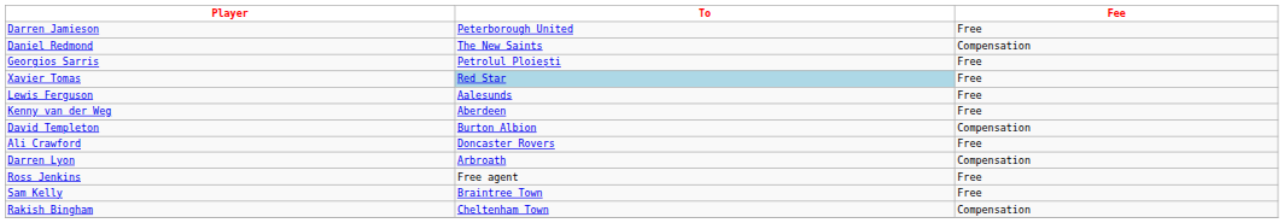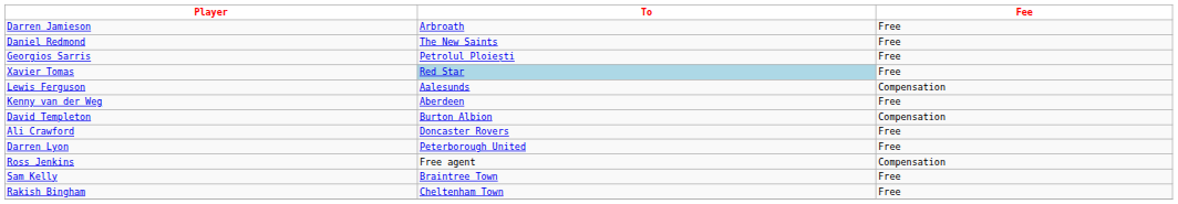 <table class="wikitable" style="text-align:left; font-size:95%;width:98%;">
 <tr>
 <th style="background:white; color:red;">Player</th>
 <th style="background:white; color:red;">To</th>
 <th style="background:white; color:red;">Fee</th>
 </tr>
 <tr>
 <td> <a href='#'>Darren Jamieson</a></td>
-<td> <a href='#'>Peterborough United</a></td>
+<td> <a href='#'>Arbroath</a></td>
 <td>Free</td>
 </tr>
 <tr>
 <td> <a href='#'>Daniel Redmond</a></td>
 <td> <a href='#'>The New Saints</a></td>
-<td>Compensation</td>
+<td>Free</td>
 </tr>
 <tr>
 <td> <a href='#'>Georgios Sarris</a></td>
 <td> <a href='#'>Petrolul Ploiești</a></td>
 <td>Free</td>
 </tr>
 <tr>
 <td> <a href='#'>Xavier Tomas</a></td>
 <td style="background: lightblue;"> <a href='#'>Red Star</a></td>
 <td>Free</td>
 </tr>
 <tr>
 <td> <a href='#'>Lewis Ferguson</a></td>
 <td> <a href='#'>Aalesunds</a></td>
-<td>Free</td>
+<td>Compensation</td>
 </tr>
 <tr>
 <td> <a href='#'>Kenny van der Weg</a></td>
 <td> <a href='#'>Aberdeen</a></td>
 <td>Free</td>
 </tr>
 <tr>
 <td> <a href='#'>David Templeton</a></td>
 <td> <a href='#'>Burton Albion</a></td>
 <td>Compensation</td>
 </tr>
 <tr>
 <td> <a href='#'>Ali Crawford</a></td>
 <td> <a href='#'>Doncaster Rovers</a></td>
 <td>Free</td>
 </tr>
 <tr>
 <td> <a href='#'>Darren Lyon</a></td>
-<td> <a href='#'>Arbroath</a></td>
-<td>Compensation</td>
+<td> <a href='#'>Peterborough United</a></td>
+<td>Free</td>
 </tr>
 <tr>
 <td> <a href='#'>Ross Jenkins</a></td>
 <td>Free agent</td>
-<td>Free</td>
+<td>Compensation</td>
 </tr>
 <tr>
 <td> <a href='#'>Sam Kelly</a></td>
 <td> <a href='#'>Braintree Town</a></td>
 <td>Free</td>
 </tr>
 <tr>
 <td> <a href='#'>Rakish Bingham</a></td>
 <td> <a href='#'>Cheltenham Town</a></td>
-<td>Compensation</td>
+<td>Free</td>
 </tr>
 <tr>
 </tr>
 </table>
